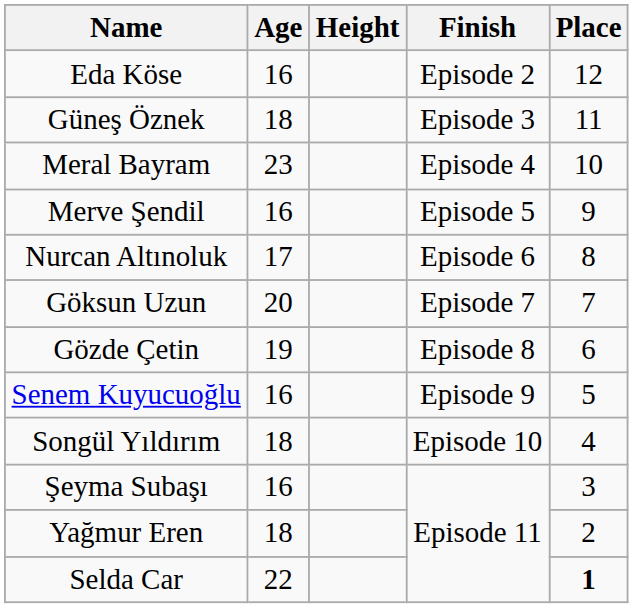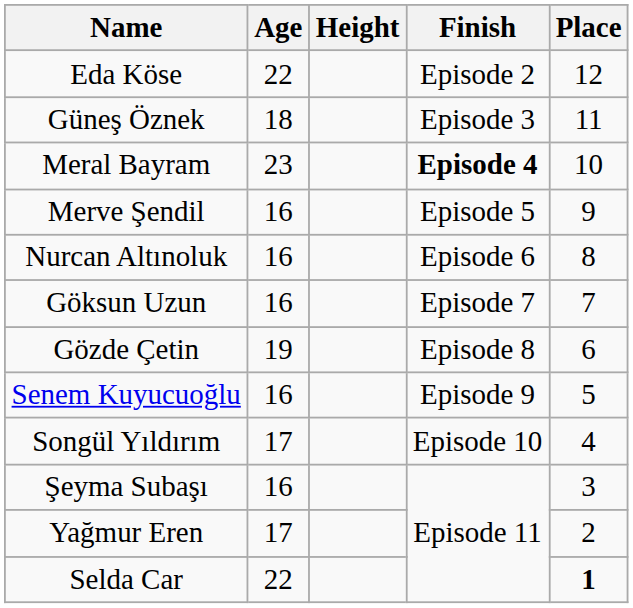 <table class="wikitable" style="text-align:center">
 <tr>
 <th>Name</th>
 <th>Age</th>
 <th>Height</th>
 <th>Finish</th>
 <th>Place</th>
 </tr>
 <tr>
 <td>Eda Köse</td>
-<td>16</td>
+<td>22</td>
 <td></td>
 <td>Episode 2</td>
 <td>12</td>
 </tr>
 <tr>
 <td>Güneş Öznek</td>
 <td>18</td>
 <td></td>
 <td>Episode 3</td>
 <td>11</td>
 </tr>
 <tr>
 <td>Meral Bayram</td>
 <td>23</td>
 <td></td>
-<td>Episode 4</td>
+<td><strong>Episode 4</strong></td>
 <td>10</td>
 </tr>
 <tr>
 <td>Merve Şendil</td>
 <td>16</td>
 <td></td>
 <td>Episode 5</td>
 <td>9</td>
 </tr>
 <tr>
 <td>Nurcan Altınoluk</td>
-<td>17</td>
+<td>16</td>
 <td></td>
 <td>Episode 6</td>
 <td>8</td>
 </tr>
 <tr>
 <td>Göksun Uzun</td>
-<td>20</td>
+<td>16</td>
 <td></td>
 <td>Episode 7</td>
 <td>7</td>
 </tr>
 <tr>
 <td>Gözde Çetin</td>
 <td>19</td>
 <td></td>
 <td>Episode 8</td>
 <td>6</td>
 </tr>
 <tr>
 <td><a href='#'>Senem Kuyucuoğlu</a></td>
 <td>16</td>
 <td></td>
 <td>Episode 9</td>
 <td>5</td>
 </tr>
 <tr>
 <td>Songül Yıldırım</td>
-<td>18</td>
+<td>17</td>
 <td></td>
 <td>Episode 10</td>
 <td>4</td>
 </tr>
 <tr>
 <td>Şeyma Subaşı</td>
 <td>16</td>
 <td></td>
 <td rowspan="3">Episode 11</td>
 <td>3</td>
 </tr>
 <tr>
 <td>Yağmur Eren</td>
-<td>18</td>
+<td>17</td>
 <td></td>
 <td>2</td>
 </tr>
 <tr>
 <td>Selda Car</td>
 <td>22</td>
 <td></td>
 <td><strong>1</strong></td>
 </tr>
 </table>
